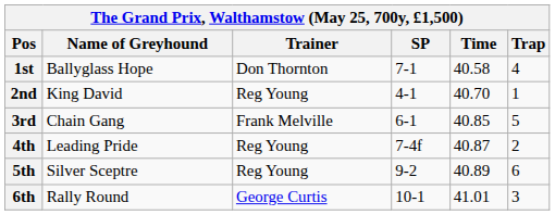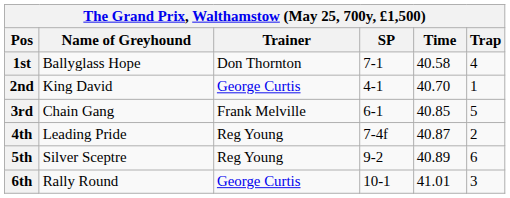 <table class="wikitable">
 <tr>
 <th colspan="6"><a href='#'>The Grand Prix</a>, <a href='#'>Walthamstow</a> (May 25, 700y, £1,500)</th>
 </tr>
 <tr>
 <th width=30>Pos</th>
 <th width=180>Name of Greyhound</th>
 <th width=150>Trainer</th>
 <th width=50>SP</th>
 <th width=50>Time</th>
 <th width=30>Trap</th>
 </tr>
 <tr>
 <th>1st</th>
 <td>Ballyglass Hope</td>
 <td>Don Thornton</td>
 <td>7-1</td>
 <td>40.58</td>
 <td>4</td>
 </tr>
 <tr>
 <th>2nd</th>
 <td>King David</td>
-<td>Reg Young</td>
+<td><a href='#'>George Curtis</a></td>
 <td>4-1</td>
 <td>40.70</td>
 <td>1</td>
 </tr>
 <tr>
 <th>3rd</th>
 <td>Chain Gang</td>
 <td>Frank Melville</td>
 <td>6-1</td>
 <td>40.85</td>
 <td>5</td>
 </tr>
 <tr>
 <th>4th</th>
 <td>Leading Pride</td>
 <td>Reg Young</td>
 <td>7-4f</td>
 <td>40.87</td>
 <td>2</td>
 </tr>
 <tr>
 <th>5th</th>
 <td>Silver Sceptre</td>
 <td>Reg Young</td>
 <td>9-2</td>
 <td>40.89</td>
 <td>6</td>
 </tr>
 <tr>
 <th>6th</th>
 <td>Rally Round</td>
 <td><a href='#'>George Curtis</a></td>
 <td>10-1</td>
 <td>41.01</td>
 <td>3</td>
 </tr>
 </table>
